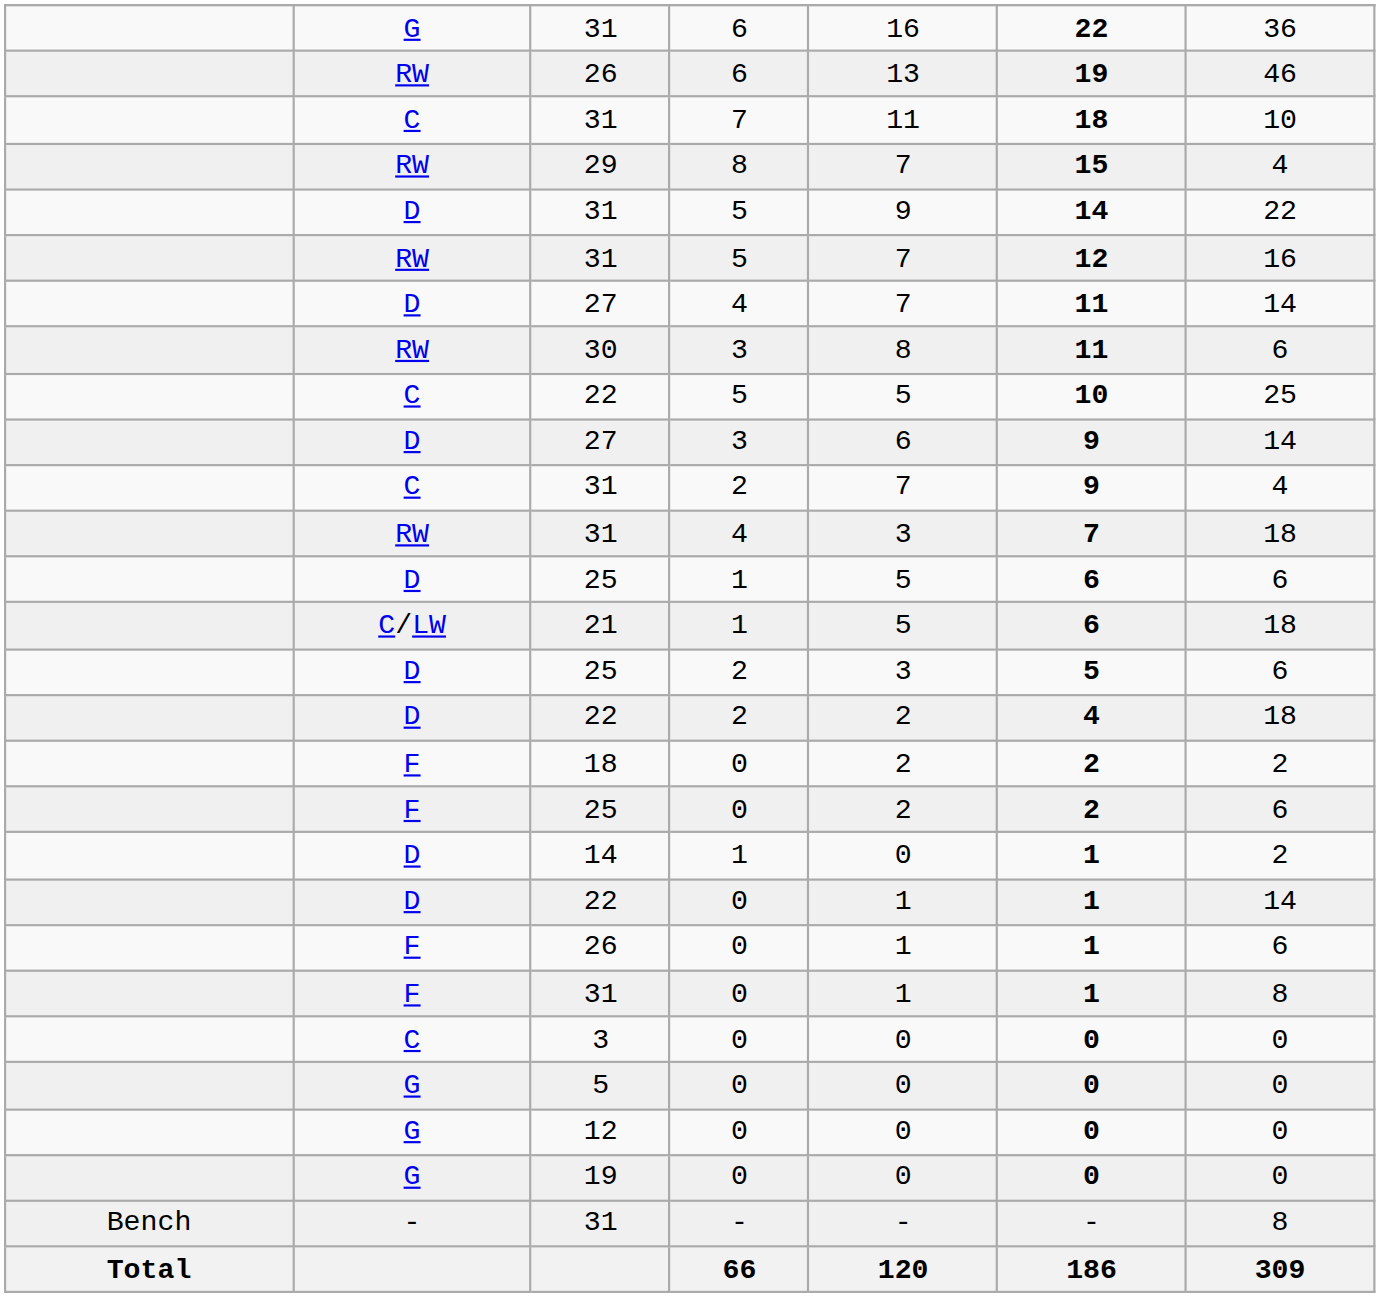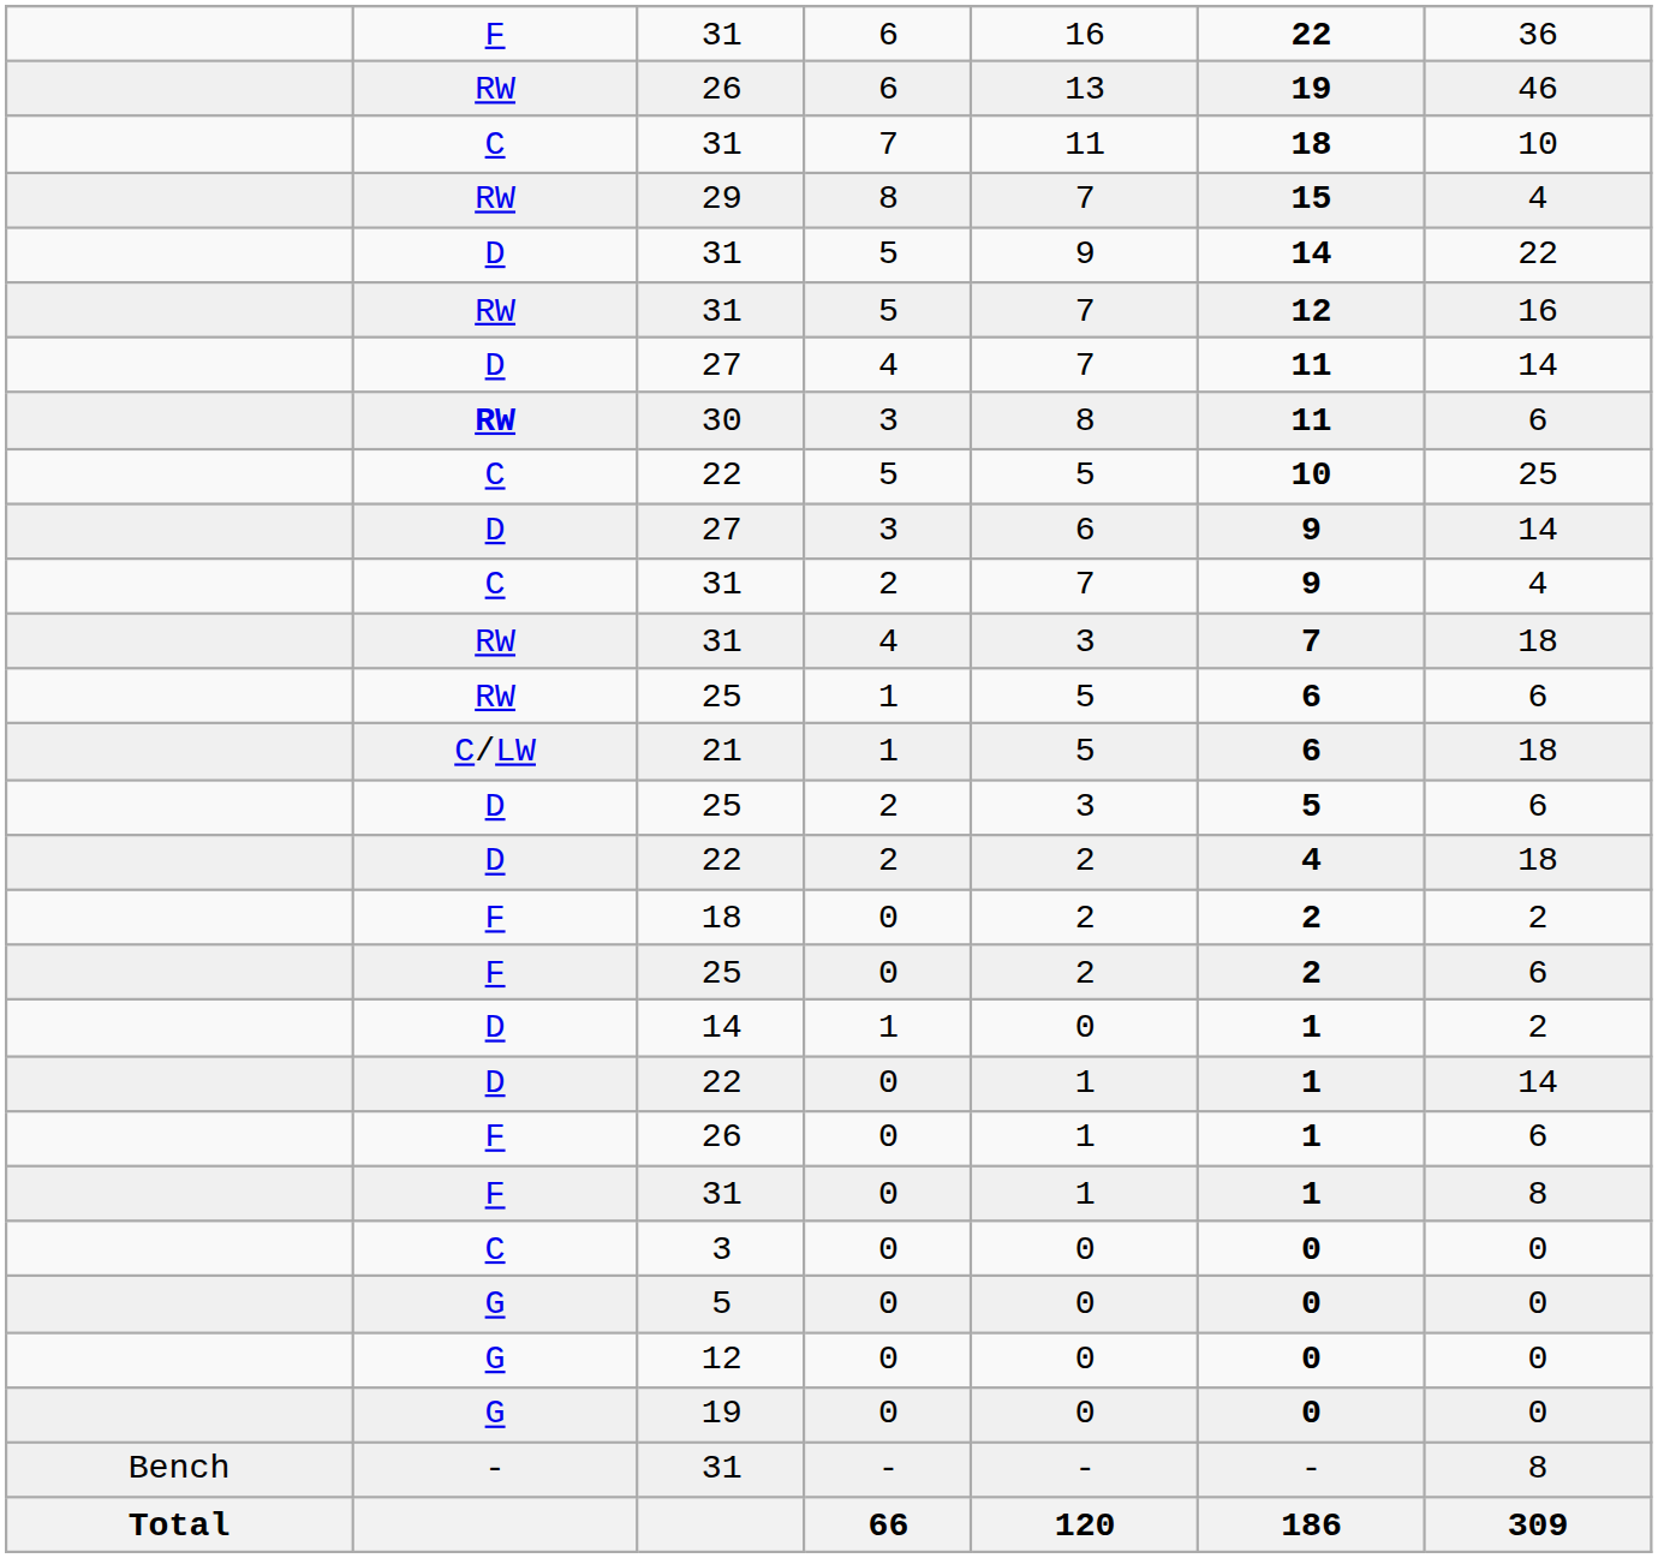 <table class="wikitable sortable" width=50%>
 <tr align="center">
 </tr>
 <tr align="center" bgcolor="">
 <td></td>
-<td><a href='#'>G</a></td>
+<td><a href='#'>F</a></td>
 <td>31</td>
 <td>6</td>
 <td>16</td>
 <td><strong>22</strong></td>
 <td>36</td>
 </tr>
 <tr align="center" bgcolor="f0f0f0">
 <td></td>
 <td><a href='#'>RW</a></td>
 <td>26</td>
 <td>6</td>
 <td>13</td>
 <td><strong>19</strong></td>
 <td>46</td>
 </tr>
 <tr align="center" bgcolor="">
 <td></td>
 <td><a href='#'>C</a></td>
 <td>31</td>
 <td>7</td>
 <td>11</td>
 <td><strong>18</strong></td>
 <td>10</td>
 </tr>
 <tr align="center" bgcolor="f0f0f0">
 <td></td>
 <td><a href='#'>RW</a></td>
 <td>29</td>
 <td>8</td>
 <td>7</td>
 <td><strong>15</strong></td>
 <td>4</td>
 </tr>
 <tr align="center" bgcolor="">
 <td></td>
 <td><a href='#'>D</a></td>
 <td>31</td>
 <td>5</td>
 <td>9</td>
 <td><strong>14</strong></td>
 <td>22</td>
 </tr>
 <tr align="center" bgcolor="f0f0f0">
 <td></td>
 <td><a href='#'>RW</a></td>
 <td>31</td>
 <td>5</td>
 <td>7</td>
 <td><strong>12</strong></td>
 <td>16</td>
 </tr>
 <tr align="center" bgcolor="">
 <td></td>
 <td><a href='#'>D</a></td>
 <td>27</td>
 <td>4</td>
 <td>7</td>
 <td><strong>11</strong></td>
 <td>14</td>
 </tr>
 <tr align="center" bgcolor="f0f0f0">
 <td></td>
-<td><a href='#'>RW</a></td>
+<td><strong><a href='#'>RW</a></strong></td>
 <td>30</td>
 <td>3</td>
 <td>8</td>
 <td><strong>11</strong></td>
 <td>6</td>
 </tr>
 <tr align="center" bgcolor="">
 <td></td>
 <td><a href='#'>C</a></td>
 <td>22</td>
 <td>5</td>
 <td>5</td>
 <td><strong>10</strong></td>
 <td>25</td>
 </tr>
 <tr align="center" bgcolor="f0f0f0">
 <td></td>
 <td><a href='#'>D</a></td>
 <td>27</td>
 <td>3</td>
 <td>6</td>
 <td><strong>9</strong></td>
 <td>14</td>
 </tr>
 <tr align="center" bgcolor="">
 <td></td>
 <td><a href='#'>C</a></td>
 <td>31</td>
 <td>2</td>
 <td>7</td>
 <td><strong>9</strong></td>
 <td>4</td>
 </tr>
 <tr align="center" bgcolor="f0f0f0">
 <td></td>
 <td><a href='#'>RW</a></td>
 <td>31</td>
 <td>4</td>
 <td>3</td>
 <td><strong>7</strong></td>
 <td>18</td>
 </tr>
 <tr align="center" bgcolor="">
 <td></td>
-<td><a href='#'>D</a></td>
+<td><a href='#'>RW</a></td>
 <td>25</td>
 <td>1</td>
 <td>5</td>
 <td><strong>6</strong></td>
 <td>6</td>
 </tr>
 <tr align="center" bgcolor="f0f0f0">
 <td></td>
 <td><a href='#'>C</a>/<a href='#'>LW</a></td>
 <td>21</td>
 <td>1</td>
 <td>5</td>
 <td><strong>6</strong></td>
 <td>18</td>
 </tr>
 <tr align="center" bgcolor="">
 <td></td>
 <td><a href='#'>D</a></td>
 <td>25</td>
 <td>2</td>
 <td>3</td>
 <td><strong>5</strong></td>
 <td>6</td>
 </tr>
 <tr align="center" bgcolor="f0f0f0">
 <td></td>
 <td><a href='#'>D</a></td>
 <td>22</td>
 <td>2</td>
 <td>2</td>
 <td><strong>4</strong></td>
 <td>18</td>
 </tr>
 <tr align="center" bgcolor="">
 <td></td>
 <td><a href='#'>F</a></td>
 <td>18</td>
 <td>0</td>
 <td>2</td>
 <td><strong>2</strong></td>
 <td>2</td>
 </tr>
 <tr align="center" bgcolor="f0f0f0">
 <td></td>
 <td><a href='#'>F</a></td>
 <td>25</td>
 <td>0</td>
 <td>2</td>
 <td><strong>2</strong></td>
 <td>6</td>
 </tr>
 <tr align="center" bgcolor="">
 <td></td>
 <td><a href='#'>D</a></td>
 <td>14</td>
 <td>1</td>
 <td>0</td>
 <td><strong>1</strong></td>
 <td>2</td>
 </tr>
 <tr align="center" bgcolor="f0f0f0">
 <td></td>
 <td><a href='#'>D</a></td>
 <td>22</td>
 <td>0</td>
 <td>1</td>
 <td><strong>1</strong></td>
 <td>14</td>
 </tr>
 <tr align="center" bgcolor="">
 <td></td>
 <td><a href='#'>F</a></td>
 <td>26</td>
 <td>0</td>
 <td>1</td>
 <td><strong>1</strong></td>
 <td>6</td>
 </tr>
 <tr align="center" bgcolor="f0f0f0">
 <td></td>
 <td><a href='#'>F</a></td>
 <td>31</td>
 <td>0</td>
 <td>1</td>
 <td><strong>1</strong></td>
 <td>8</td>
 </tr>
 <tr align="center" bgcolor="">
 <td></td>
 <td><a href='#'>C</a></td>
 <td>3</td>
 <td>0</td>
 <td>0</td>
 <td><strong>0</strong></td>
 <td>0</td>
 </tr>
 <tr align="center" bgcolor="f0f0f0">
 <td></td>
 <td><a href='#'>G</a></td>
 <td>5</td>
 <td>0</td>
 <td>0</td>
 <td><strong>0</strong></td>
 <td>0</td>
 </tr>
 <tr align="center" bgcolor="">
 <td></td>
 <td><a href='#'>G</a></td>
 <td>12</td>
 <td>0</td>
 <td>0</td>
 <td><strong>0</strong></td>
 <td>0</td>
 </tr>
 <tr align="center" bgcolor="f0f0f0">
 <td></td>
 <td><a href='#'>G</a></td>
 <td>19</td>
 <td>0</td>
 <td>0</td>
 <td><strong>0</strong></td>
 <td>0</td>
 </tr>
 <tr align="center" bgcolor="f0f0f0">
 <td>Bench</td>
 <td>-</td>
 <td>31</td>
 <td>-</td>
 <td>-</td>
 <td>-</td>
 <td>8</td>
 </tr>
 <tr>
 <th>Total</th>
 <th></th>
 <th></th>
 <th>66</th>
 <th>120</th>
 <th>186</th>
 <th>309</th>
 </tr>
 </table>
